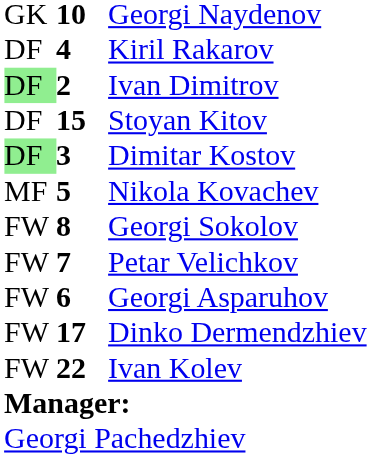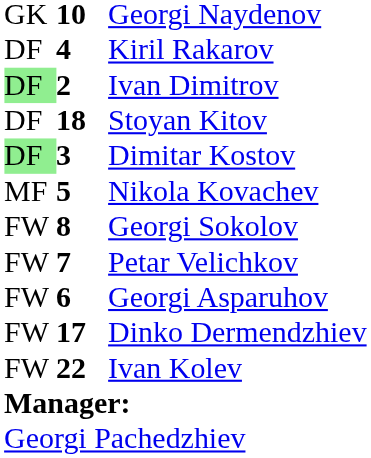 <table cellspacing="0" cellpadding="0" style="font-size:90%; margin:0.2em auto;">
 <tr>
 <th width="25"></th>
 <th width="25"></th>
 </tr>
 <tr>
 <td>GK</td>
 <td><strong>10</strong></td>
 <td><a href='#'>Georgi Naydenov</a></td>
 </tr>
 <tr>
 <td>DF</td>
 <td><strong>4</strong></td>
 <td><a href='#'>Kiril Rakarov</a></td>
 </tr>
 <tr>
 <td style="background: lightgreen;">DF</td>
 <td><strong>2</strong></td>
 <td><a href='#'>Ivan Dimitrov</a></td>
 </tr>
 <tr>
 <td>DF</td>
-<td><strong>15</strong></td>
+<td><strong>18</strong></td>
 <td><a href='#'>Stoyan Kitov</a></td>
 </tr>
 <tr>
 <td style="background: lightgreen;">DF</td>
 <td><strong>3</strong></td>
 <td><a href='#'>Dimitar Kostov</a></td>
 </tr>
 <tr>
 <td>MF</td>
 <td><strong>5</strong></td>
 <td><a href='#'>Nikola Kovachev</a></td>
 </tr>
 <tr>
 <td>FW</td>
 <td><strong>8</strong></td>
 <td><a href='#'>Georgi Sokolov</a></td>
 </tr>
 <tr>
 <td>FW</td>
 <td><strong>7</strong></td>
 <td><a href='#'>Petar Velichkov</a></td>
 </tr>
 <tr>
 <td>FW</td>
 <td><strong>6</strong></td>
 <td><a href='#'>Georgi Asparuhov</a></td>
 </tr>
 <tr>
 <td>FW</td>
 <td><strong>17</strong></td>
 <td><a href='#'>Dinko Dermendzhiev</a></td>
 </tr>
 <tr>
 <td>FW</td>
 <td><strong>22</strong></td>
 <td><a href='#'>Ivan Kolev</a></td>
 </tr>
 <tr>
 <td colspan=3><strong>Manager:</strong></td>
 </tr>
 <tr>
 <td colspan=4> <a href='#'>Georgi Pachedzhiev</a></td>
 </tr>
 </table>
